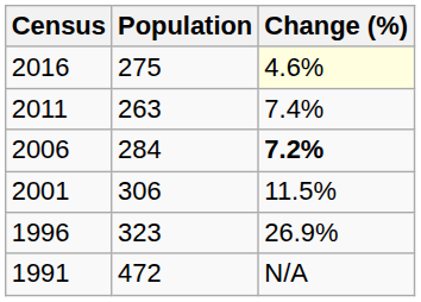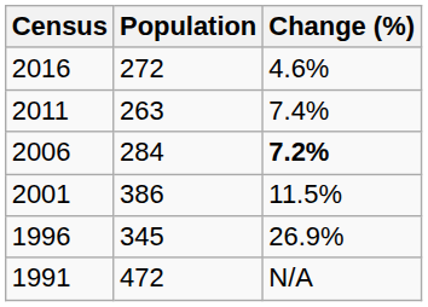 <table class="wikitable">
 <tr>
 <th>Census</th>
 <th>Population</th>
 <th>Change (%)</th>
 </tr>
 <tr>
 <td>2016</td>
-<td>275</td>
-<td style="background: lightyellow;">4.6%</td>
+<td>272</td>
+<td>4.6%</td>
 </tr>
 <tr>
 <td>2011</td>
 <td>263</td>
 <td>7.4%</td>
 </tr>
 <tr>
 <td>2006</td>
 <td>284</td>
 <td><strong>7.2%</strong></td>
 </tr>
 <tr>
 <td>2001</td>
-<td>306</td>
+<td>386</td>
 <td>11.5%</td>
 </tr>
 <tr>
 <td>1996</td>
-<td>323</td>
+<td>345</td>
 <td>26.9%</td>
 </tr>
 <tr>
 <td>1991</td>
 <td>472</td>
 <td>N/A</td>
 </tr>
 </table>
